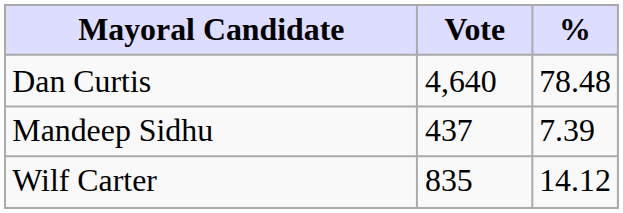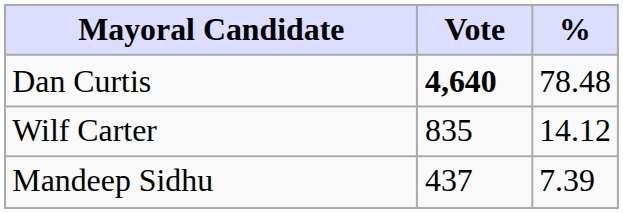 <table class="wikitable">
 <tr>
 <th style="background:#ddf; width:200px;">Mayoral Candidate</th>
 <th style="background:#ddf; width:50px;">Vote</th>
 <th style="background:#ddf; width:30px;">%</th>
 </tr>
 <tr>
 <td>Dan Curtis</td>
-<td>4,640</td>
+<td><strong>4,640</strong></td>
 <td>78.48</td>
+</tr>
+<tr>
+<td>Wilf Carter</td>
+<td>835</td>
+<td>14.12</td>
 </tr>
 <tr>
 <td>Mandeep Sidhu</td>
 <td>437</td>
 <td>7.39</td>
 </tr>
-<tr>
-<td>Wilf Carter</td>
-<td>835</td>
-<td>14.12</td>
-</tr>
 </table>
